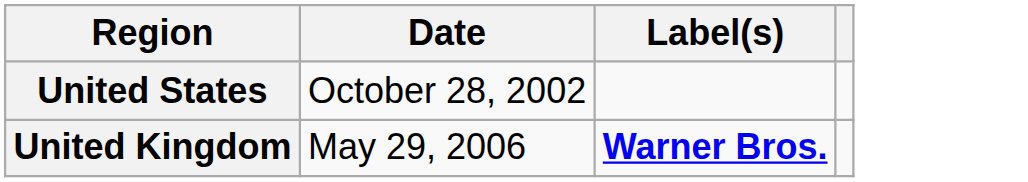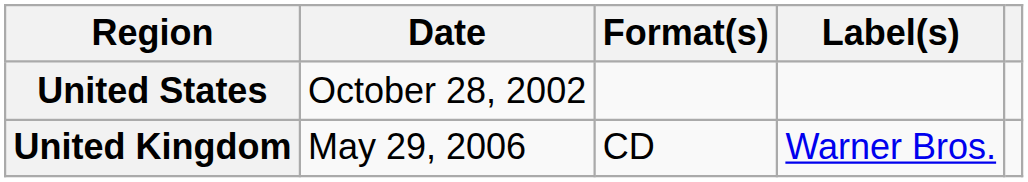 <table class="wikitable plainrowheaders">
 <tr>
 <th scope="col">Region</th>
 <th scope="col">Date</th>
+<th scope="col">Format(s)</th>
 <th scope="col">Label(s)</th>
 <th scope="col"></th>
 </tr>
 <tr>
 <th scope="row">United States</th>
 <td>October 28, 2002</td>
 <td></td>
 <td></td>
+<td></td>
 </tr>
 <tr>
 <th scope="row">United Kingdom</th>
 <td>May 29, 2006</td>
-<td><strong><a href='#'>Warner Bros.</a></strong></td>
+<td>CD</td>
+<td><a href='#'>Warner Bros.</a></td>
 <td></td>
 </tr>
 </table>
